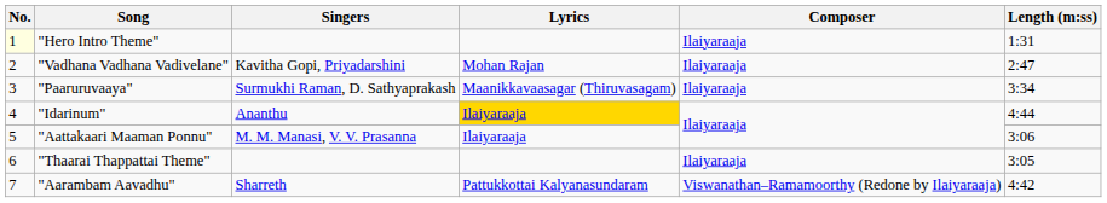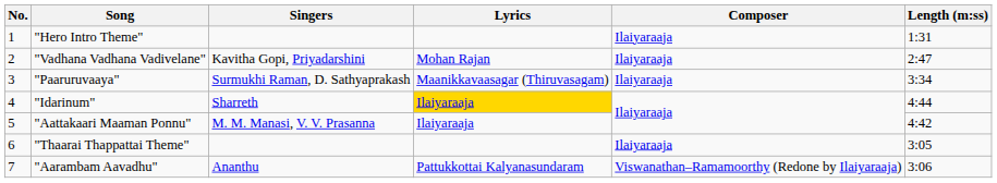 <table class="wikitable">
 <tr>
 <th>No.</th>
 <th>Song</th>
 <th>Singers</th>
 <th>Lyrics</th>
 <th>Composer</th>
 <th>Length (m:ss)</th>
 </tr>
 <tr>
-<td style="background: lightyellow;">1</td>
+<td>1</td>
 <td>"Hero Intro Theme"</td>
 <td></td>
 <td></td>
 <td><a href='#'>Ilaiyaraaja</a></td>
 <td>1:31</td>
 </tr>
 <tr>
 <td>2</td>
 <td>"Vadhana Vadhana Vadivelane"</td>
 <td>Kavitha Gopi, <a href='#'>Priyadarshini</a></td>
 <td><a href='#'>Mohan Rajan</a></td>
 <td><a href='#'>Ilaiyaraaja</a></td>
 <td>2:47</td>
 </tr>
 <tr>
 <td>3</td>
 <td>"Paaruruvaaya"</td>
 <td><a href='#'>Surmukhi Raman</a>, D. Sathyaprakash</td>
 <td><a href='#'>Maanikkavaasagar</a> (<a href='#'>Thiruvasagam</a>)</td>
 <td><a href='#'>Ilaiyaraaja</a></td>
 <td>3:34</td>
 </tr>
 <tr>
 <td>4</td>
 <td>"Idarinum"</td>
-<td><a href='#'>Ananthu</a></td>
+<td><a href='#'>Sharreth</a></td>
 <td style="background: gold;"><a href='#'>Ilaiyaraaja</a></td>
 <td rowspan=2><a href='#'>Ilaiyaraaja</a></td>
 <td>4:44</td>
 </tr>
 <tr>
 <td>5</td>
 <td>"Aattakaari Maaman Ponnu"</td>
 <td><a href='#'>M. M. Manasi</a>, <a href='#'>V. V. Prasanna</a></td>
 <td><a href='#'>Ilaiyaraaja</a></td>
-<td>3:06</td>
+<td>4:42</td>
 </tr>
 <tr>
 <td>6</td>
 <td>"Thaarai Thappattai Theme"</td>
 <td></td>
 <td></td>
 <td><a href='#'>Ilaiyaraaja</a></td>
 <td>3:05</td>
 </tr>
 <tr>
 <td>7</td>
 <td>"Aarambam Aavadhu"</td>
-<td><a href='#'>Sharreth</a></td>
+<td><a href='#'>Ananthu</a></td>
 <td><a href='#'>Pattukkottai Kalyanasundaram</a></td>
 <td><a href='#'>Viswanathan–Ramamoorthy</a> (Redone by <a href='#'>Ilaiyaraaja</a>)</td>
-<td>4:42</td>
+<td>3:06</td>
 </tr>
 </table>
